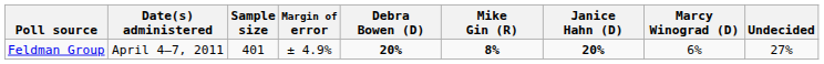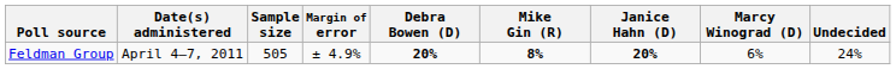 <table class="wikitable">
 <tr valign= bottom>
 <th>Poll source</th>
 <th style="width:120px;">Date(s)<br>administered</th>
 <th class=small>Sample<br>size</th>
 <th><small>Margin of</small><br>error</th>
 <th style="width:100px;">Debra<br>Bowen (D)</th>
 <th style="width:100px;">Mike<br>Gin (R)</th>
 <th style="width:100px;">Janice<br>Hahn (D)</th>
 <th style="width:100px;">Marcy<br>Winograd (D)</th>
 <th>Undecided</th>
 </tr>
 <tr>
 <td><a href='#'>Feldman Group</a></td>
 <td align=center>April 4–7, 2011</td>
-<td align=center>401</td>
+<td align=center>505</td>
 <td align=center>± 4.9%</td>
 <td align=center><strong>20%</strong></td>
 <td align=center><strong>8%</strong></td>
 <td align=center><strong>20%</strong></td>
 <td align=center>6%</td>
-<td align=center>27%</td>
+<td align=center>24%</td>
 </tr>
 </table>
